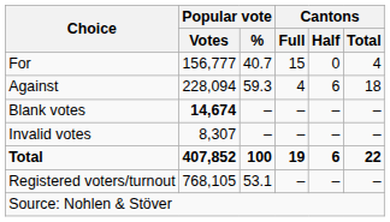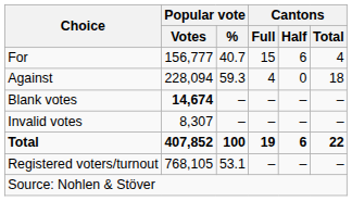 <table class=wikitable style=text-align:right>
 <tr>
 <th rowspan=2>Choice</th>
 <th colspan=2>Popular vote</th>
 <th colspan=3>Cantons</th>
 </tr>
 <tr>
 <th>Votes</th>
 <th>%</th>
 <th>Full</th>
 <th>Half</th>
 <th>Total</th>
 </tr>
 <tr>
 <td align=left>For</td>
 <td>156,777</td>
 <td>40.7</td>
 <td>15</td>
-<td>0</td>
+<td>6</td>
 <td>4</td>
 </tr>
 <tr>
 <td align=left>Against</td>
 <td>228,094</td>
 <td>59.3</td>
 <td>4</td>
-<td>6</td>
+<td>0</td>
 <td>18</td>
 </tr>
 <tr>
 <td align=left>Blank votes</td>
 <td><strong>14,674</strong></td>
 <td>–</td>
 <td>–</td>
 <td>–</td>
 <td>–</td>
 </tr>
 <tr>
 <td align=left>Invalid votes</td>
 <td>8,307</td>
 <td>–</td>
 <td>–</td>
 <td>–</td>
 <td>–</td>
 </tr>
 <tr>
 <td align=left><strong>Total</strong></td>
 <td><strong>407,852</strong></td>
 <td><strong>100</strong></td>
 <td><strong>19</strong></td>
 <td><strong>6</strong></td>
 <td><strong>22</strong></td>
 </tr>
 <tr>
 <td align=left>Registered voters/turnout</td>
 <td>768,105</td>
 <td>53.1</td>
 <td>–</td>
 <td>–</td>
 <td>–</td>
 </tr>
 <tr>
 <td align=left colspan=6>Source: Nohlen & Stöver</td>
 </tr>
 </table>
